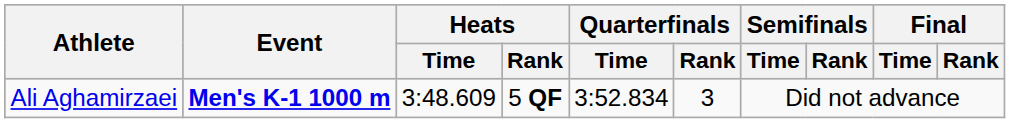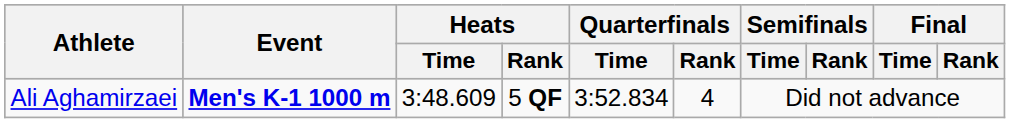 <table class=wikitable style="font-size:90%">
 <tr>
 <th rowspan="2">Athlete</th>
 <th rowspan="2">Event</th>
 <th colspan=2>Heats</th>
 <th colspan=2>Quarterfinals</th>
 <th colspan=2>Semifinals</th>
 <th colspan=2>Final</th>
 </tr>
 <tr style="font-size:95%">
 <th>Time</th>
 <th>Rank</th>
 <th>Time</th>
 <th>Rank</th>
 <th>Time</th>
 <th>Rank</th>
 <th>Time</th>
 <th>Rank</th>
 </tr>
 <tr align=center>
 <td align=left><a href='#'>Ali Aghamirzaei</a></td>
 <td align=left><strong><a href='#'>Men's K-1 1000 m</a></strong></td>
 <td>3:48.609</td>
 <td>5 <strong>QF</strong></td>
 <td>3:52.834</td>
-<td>3</td>
+<td>4</td>
 <td colspan="5">Did not advance</td>
 </tr>
 </table>
